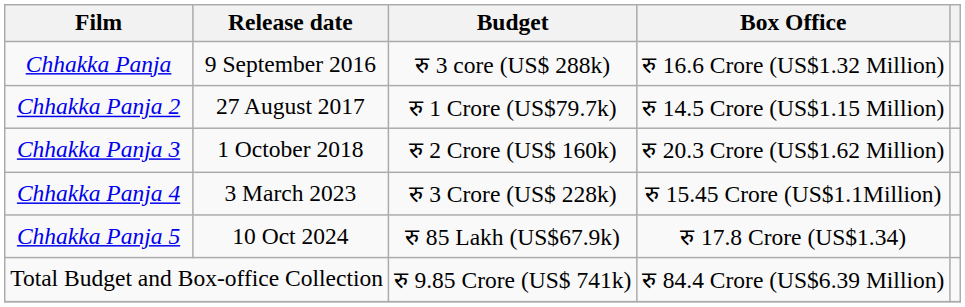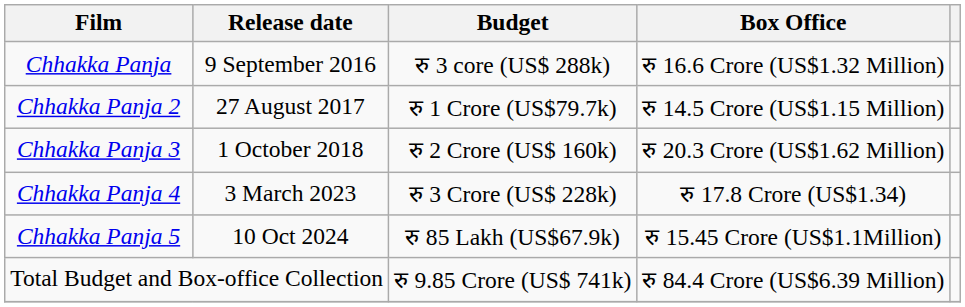 <table class="wikitable sortable width=95% border="1" style="text-align: center;">
 <tr>
 <th>Film</th>
 <th>Release date</th>
 <th>Budget</th>
 <th>Box Office</th>
 <th scope="col" class="unsortable"></th>
 </tr>
 <tr>
 <td style="text-align: center;"><em><a href='#'>Chhakka Panja</a></em></td>
 <td>9 September 2016</td>
 <td>रु 3 core (US$ 288k)</td>
 <td>रु 16.6 Crore (US$1.32 Million)</td>
 <td></td>
 </tr>
 <tr>
 <td style="text-align: center;"><em><a href='#'>Chhakka Panja 2</a></em></td>
 <td>27 August 2017</td>
 <td>रु 1 Crore (US$79.7k)</td>
 <td>रु 14.5 Crore (US$1.15 Million)</td>
 <td></td>
 </tr>
 <tr>
 <td style="text-align: center;"><em><a href='#'>Chhakka Panja 3</a></em></td>
 <td>1 October 2018</td>
 <td>रु 2 Crore (US$ 160k)</td>
 <td>रु 20.3 Crore (US$1.62 Million)</td>
 <td></td>
 </tr>
 <tr>
 <td style="text-align: center;"><em><a href='#'>Chhakka Panja 4</a></em></td>
 <td>3 March 2023</td>
 <td>रु 3 Crore (US$ 228k)</td>
-<td>रु 15.45 Crore (US$1.1Million)</td>
+<td>रु 17.8 Crore (US$1.34)</td>
 <td></td>
 </tr>
 <tr>
 <td style="text-align: center;"><em><a href='#'>Chhakka Panja 5</a></em></td>
 <td>10 Oct 2024</td>
 <td>रु 85 Lakh (US$67.9k)</td>
-<td>रु 17.8 Crore (US$1.34)</td>
+<td>रु 15.45 Crore (US$1.1Million)</td>
 </tr>
 <tr>
 <td colspan="2">Total Budget and Box-office Collection</td>
 <td>रु 9.85 Crore (US$ 741k)</td>
 <td>रु 84.4 Crore (US$6.39 Million)</td>
 <td></td>
 </tr>
 <tr>
 </tr>
 </table>
